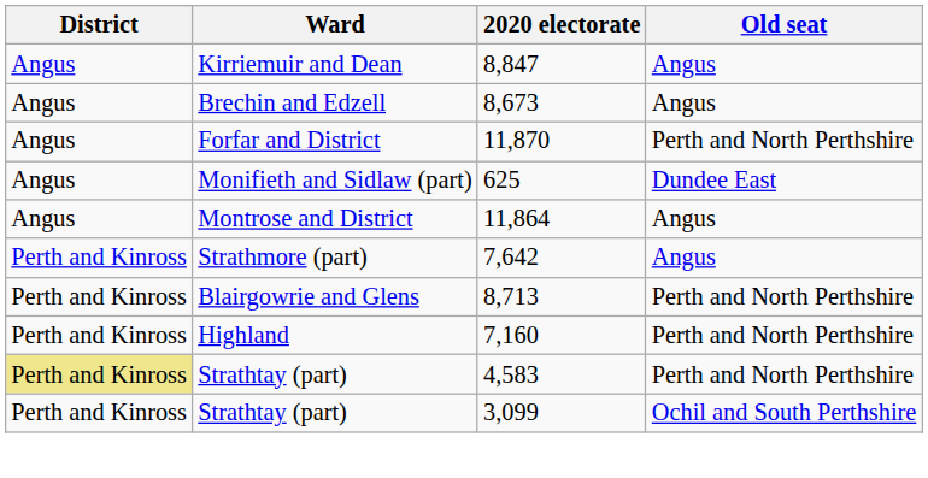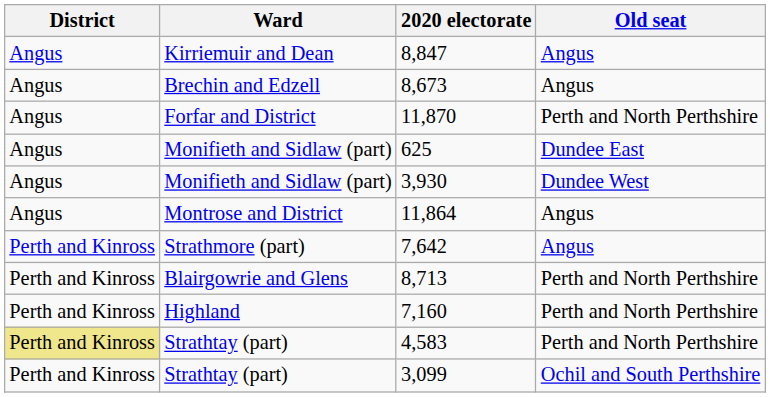 <table class="wikitable">
 <tr>
 <th>District</th>
 <th>Ward</th>
 <th>2020 electorate</th>
 <th><a href='#'>Old seat</a></th>
 </tr>
 <tr>
 <td><a href='#'>Angus</a></td>
 <td><a href='#'>Kirriemuir and Dean</a></td>
 <td>8,847</td>
 <td><a href='#'>Angus</a></td>
 </tr>
 <tr>
 <td>Angus</td>
 <td><a href='#'>Brechin and Edzell</a></td>
 <td>8,673</td>
 <td>Angus</td>
 </tr>
 <tr>
 <td>Angus</td>
 <td><a href='#'>Forfar and District</a></td>
 <td>11,870</td>
 <td>Perth and North Perthshire</td>
 </tr>
 <tr>
 <td>Angus</td>
 <td><a href='#'>Monifieth and Sidlaw</a> (part)</td>
 <td>625</td>
 <td><a href='#'>Dundee East</a></td>
+</tr>
+<tr>
+<td>Angus</td>
+<td><a href='#'>Monifieth and Sidlaw</a> (part)</td>
+<td>3,930</td>
+<td><a href='#'>Dundee West</a></td>
 </tr>
 <tr>
 <td>Angus</td>
 <td><a href='#'>Montrose and District</a></td>
 <td>11,864</td>
 <td>Angus</td>
 </tr>
 <tr>
 <td><a href='#'>Perth and Kinross</a></td>
 <td><a href='#'>Strathmore</a> (part)</td>
 <td>7,642</td>
 <td><a href='#'>Angus</a></td>
 </tr>
 <tr>
 <td>Perth and Kinross</td>
 <td><a href='#'>Blairgowrie and Glens</a></td>
 <td>8,713</td>
 <td>Perth and North Perthshire</td>
 </tr>
 <tr>
 <td>Perth and Kinross</td>
 <td><a href='#'>Highland</a></td>
 <td>7,160</td>
 <td>Perth and North Perthshire</td>
 </tr>
 <tr>
 <td style="background: khaki;">Perth and Kinross</td>
 <td><a href='#'>Strathtay</a> (part)</td>
 <td>4,583</td>
 <td>Perth and North Perthshire</td>
 </tr>
 <tr>
 <td>Perth and Kinross</td>
 <td><a href='#'>Strathtay</a> (part)</td>
 <td>3,099</td>
 <td><a href='#'>Ochil and South Perthshire</a></td>
 </tr>
 </table>
